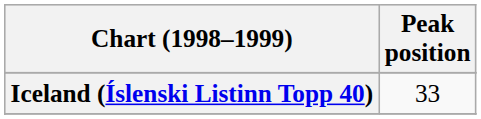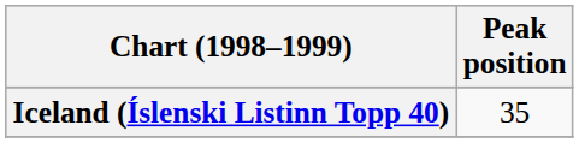 <table class="wikitable sortable plainrowheaders" style="text-align:center">
 <tr>
 <th scope="col">Chart (1998–1999)</th>
 <th scope="col">Peak<br>position</th>
 </tr>
 <tr>
 </tr>
 <tr>
 <th scope="row">Iceland (<a href='#'>Íslenski Listinn Topp 40</a>)</th>
-<td>33</td>
+<td>35</td>
 </tr>
 <tr>
 </tr>
 <tr>
 </tr>
 <tr>
 </tr>
 </table>
